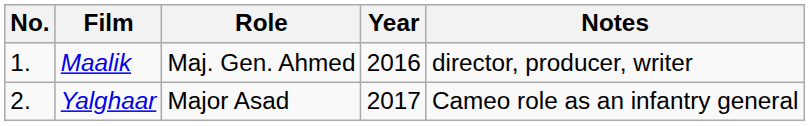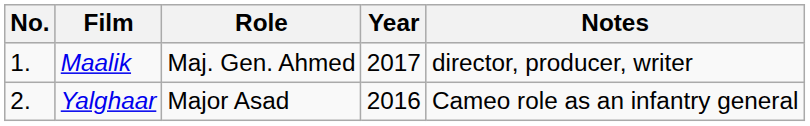 <table class="wikitable">
 <tr>
 <th>No.</th>
 <th>Film</th>
 <th>Role</th>
 <th>Year</th>
 <th>Notes</th>
 </tr>
 <tr>
 <td>1.</td>
 <td><em><a href='#'>Maalik</a></em></td>
 <td>Maj. Gen. Ahmed</td>
-<td>2016</td>
+<td>2017</td>
 <td>director, producer, writer</td>
 </tr>
 <tr>
 <td>2.</td>
 <td><em><a href='#'>Yalghaar</a></em></td>
 <td>Major Asad</td>
-<td>2017</td>
+<td>2016</td>
 <td>Cameo role as an infantry general</td>
 </tr>
 </table>
